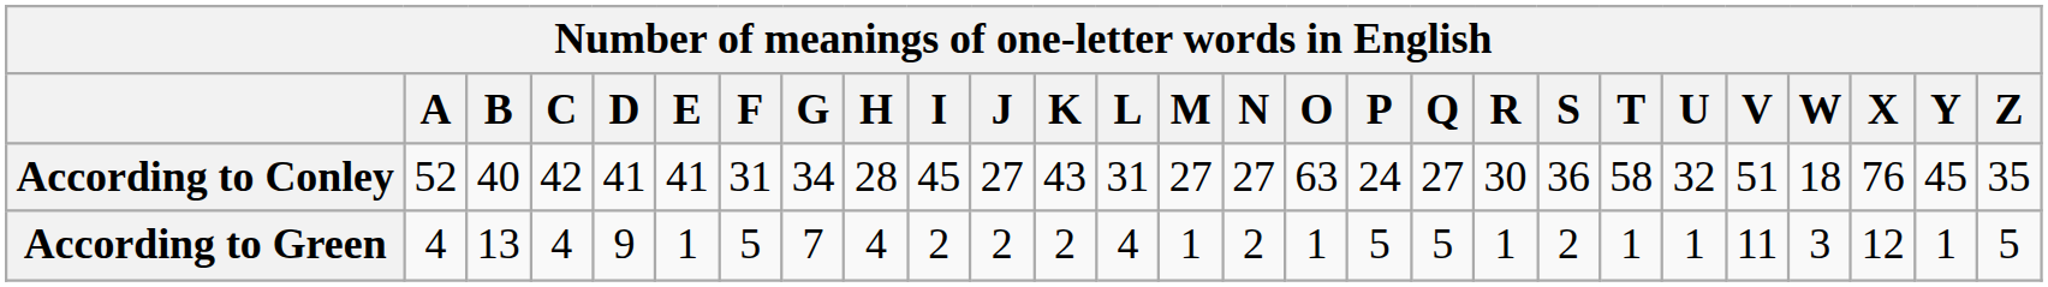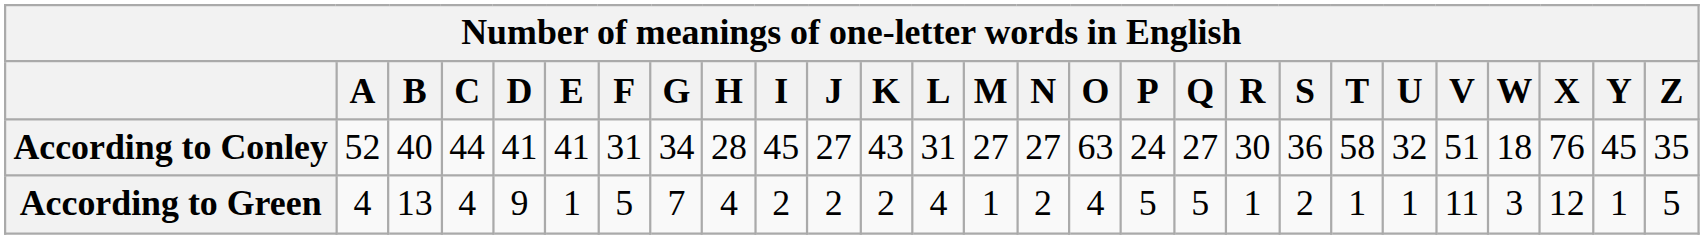 <table class="wikitable centre" style="text-align: center;">
 <tr>
 <th colspan="27">Number of meanings of one-letter words in English</th>
 </tr>
 <tr>
 <th></th>
 <th scope="col">A</th>
 <th scope="col">B</th>
 <th scope="col">C</th>
 <th scope="col">D</th>
 <th scope="col">E</th>
 <th scope="col">F</th>
 <th scope="col">G</th>
 <th scope="col">H</th>
 <th scope="col">I</th>
 <th scope="col">J</th>
 <th scope="col">K</th>
 <th scope="col">L</th>
 <th scope="col">M</th>
 <th scope="col">N</th>
 <th scope="col">O</th>
 <th scope="col">P</th>
 <th scope="col">Q</th>
 <th scope="col">R</th>
 <th scope="col">S</th>
 <th scope="col">T</th>
 <th scope="col">U</th>
 <th scope="col">V</th>
 <th scope="col">W</th>
 <th scope="col">X</th>
 <th scope="col">Y</th>
 <th scope="col">Z</th>
 </tr>
 <tr>
 <th scope="col">According to Conley</th>
 <td>52</td>
 <td>40</td>
-<td>42</td>
+<td>44</td>
 <td>41</td>
 <td>41</td>
 <td>31</td>
 <td>34</td>
 <td>28</td>
 <td>45</td>
 <td>27</td>
 <td>43</td>
 <td>31</td>
 <td>27</td>
 <td>27</td>
 <td>63</td>
 <td>24</td>
 <td>27</td>
 <td>30</td>
 <td>36</td>
 <td>58</td>
 <td>32</td>
 <td>51</td>
 <td>18</td>
 <td>76</td>
 <td>45</td>
 <td>35</td>
 </tr>
 <tr>
 <th scope="col">According to Green</th>
 <td>4</td>
 <td>13</td>
 <td>4</td>
 <td>9</td>
 <td>1</td>
 <td>5</td>
 <td>7</td>
 <td>4</td>
 <td>2</td>
 <td>2</td>
 <td>2</td>
 <td>4</td>
 <td>1</td>
 <td>2</td>
-<td>1</td>
+<td>4</td>
 <td>5</td>
 <td>5</td>
 <td>1</td>
 <td>2</td>
 <td>1</td>
 <td>1</td>
 <td>11</td>
 <td>3</td>
 <td>12</td>
 <td>1</td>
 <td>5</td>
 </tr>
 </table>
